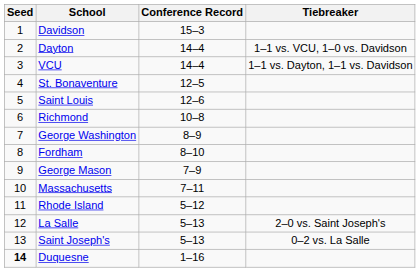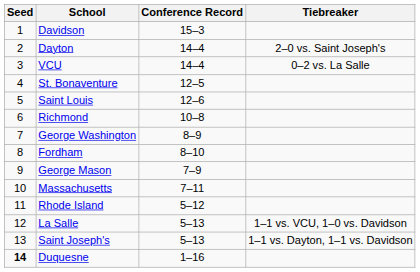 <table class="wikitable" style="text-align:center">
 <tr>
 <th>Seed</th>
 <th>School</th>
 <th>Conference Record</th>
 <th>Tiebreaker</th>
 </tr>
 <tr>
 <td>1</td>
 <td align="left"><a href='#'>Davidson</a></td>
 <td>15–3</td>
 <td></td>
 </tr>
 <tr>
 <td>2</td>
 <td align="left"><a href='#'>Dayton</a></td>
 <td>14–4</td>
-<td>1–1 vs. VCU, 1–0 vs. Davidson</td>
+<td>2–0 vs. Saint Joseph's</td>
 </tr>
 <tr>
 <td>3</td>
 <td align="left"><a href='#'>VCU</a></td>
 <td>14–4</td>
-<td>1–1 vs. Dayton, 1–1 vs. Davidson</td>
+<td>0–2 vs. La Salle</td>
 </tr>
 <tr>
 <td>4</td>
 <td align="left"><a href='#'>St. Bonaventure</a></td>
 <td>12–5</td>
 <td></td>
 </tr>
 <tr>
 <td>5</td>
 <td align="left"><a href='#'>Saint Louis</a></td>
 <td>12–6</td>
 <td></td>
 </tr>
 <tr>
 <td>6</td>
 <td align="left"><a href='#'>Richmond</a></td>
 <td>10–8</td>
 <td></td>
 </tr>
 <tr>
 <td>7</td>
 <td align="left"><a href='#'>George Washington</a></td>
 <td>8–9</td>
 <td></td>
 </tr>
 <tr>
 <td>8</td>
 <td align="left"><a href='#'>Fordham</a></td>
 <td>8–10</td>
 <td></td>
 </tr>
 <tr>
 <td>9</td>
 <td align="left"><a href='#'>George Mason</a></td>
 <td>7–9</td>
 <td></td>
 </tr>
 <tr>
 <td>10</td>
 <td align="left"><a href='#'>Massachusetts</a></td>
 <td>7–11</td>
 <td></td>
 </tr>
 <tr>
 <td>11</td>
 <td align="left"><a href='#'>Rhode Island</a></td>
 <td>5–12</td>
 <td></td>
 </tr>
 <tr>
 <td>12</td>
 <td align="left"><a href='#'>La Salle</a></td>
 <td>5–13</td>
-<td>2–0 vs. Saint Joseph's</td>
+<td>1–1 vs. VCU, 1–0 vs. Davidson</td>
 </tr>
 <tr>
 <td>13</td>
 <td align="left"><a href='#'>Saint Joseph's</a></td>
 <td>5–13</td>
-<td>0–2 vs. La Salle</td>
+<td>1–1 vs. Dayton, 1–1 vs. Davidson</td>
 </tr>
 <tr>
 <td><strong>14</strong></td>
 <td align="left"><a href='#'>Duquesne</a></td>
 <td>1–16</td>
 <td></td>
 </tr>
 </table>
